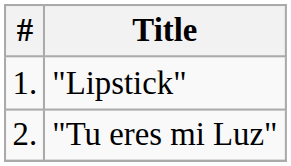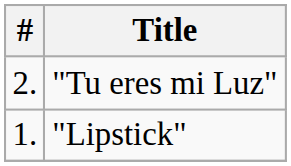 <table class="wikitable">
 <tr>
 <th>#</th>
 <th>Title</th>
 </tr>
 <tr>
+<td>2.</td>
+<td>"Tu eres mi Luz"</td>
+</tr>
+<tr>
 <td>1.</td>
 <td>"Lipstick"</td>
 </tr>
 <tr>
-<td>2.</td>
-<td>"Tu eres mi Luz"</td>
-</tr>
-<tr>
 </tr>
 </table>
